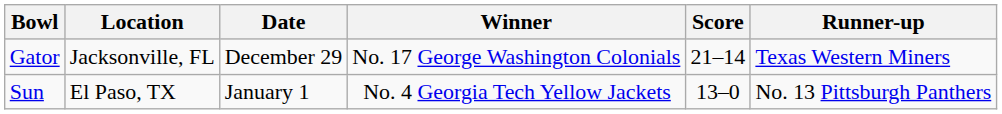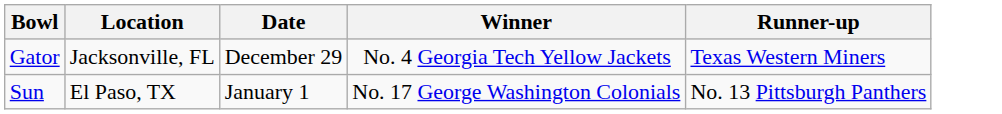 <table class="wikitable">
 <tr>
 <th>Bowl</th>
 <th>Location</th>
 <th>Date</th>
 <th>Winner</th>
-<th>Score</th>
 <th>Runner-up</th>
 </tr>
 <tr>
 <td><a href='#'>Gator</a></td>
 <td>Jacksonville, FL</td>
 <td>December 29</td>
-<td>No. 17 <a href='#'>George Washington Colonials</a></td>
-<td align=center>21–14</td>
+<td>  No. 4 <a href='#'>Georgia Tech Yellow Jackets</a></td>
 <td><a href='#'>Texas Western Miners</a></td>
 </tr>
 <tr>
 <td><a href='#'>Sun</a></td>
 <td>El Paso, TX</td>
 <td>January 1</td>
-<td>  No. 4 <a href='#'>Georgia Tech Yellow Jackets</a></td>
-<td align=center>13–0</td>
+<td>No. 17 <a href='#'>George Washington Colonials</a></td>
 <td>No. 13 <a href='#'>Pittsburgh Panthers</a></td>
 </tr>
 </table>
